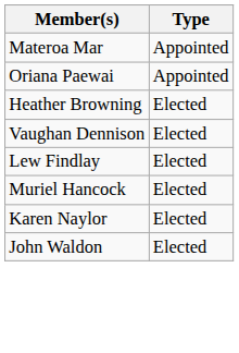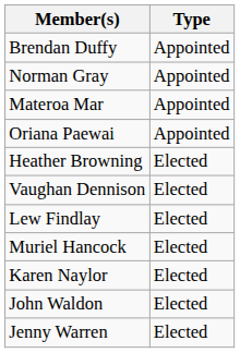 <table class="wikitable">
 <tr>
 <th>Member(s)</th>
 <th>Type</th>
+</tr>
+<tr>
+<td>Brendan Duffy</td>
+<td>Appointed</td>
+</tr>
+<tr>
+<td>Norman Gray</td>
+<td>Appointed</td>
 </tr>
 <tr>
 <td>Materoa Mar</td>
 <td>Appointed</td>
 </tr>
 <tr>
 <td>Oriana Paewai</td>
 <td>Appointed</td>
 </tr>
 <tr>
 <td>Heather Browning</td>
 <td>Elected</td>
 </tr>
 <tr>
 <td>Vaughan Dennison</td>
 <td>Elected</td>
 </tr>
 <tr>
 <td>Lew Findlay</td>
 <td>Elected</td>
 </tr>
 <tr>
 <td>Muriel Hancock</td>
 <td>Elected</td>
 </tr>
 <tr>
 <td>Karen Naylor</td>
 <td>Elected</td>
 </tr>
 <tr>
 <td>John Waldon</td>
 <td>Elected</td>
 </tr>
+<tr>
+<td>Jenny Warren</td>
+<td>Elected</td>
+</tr>
 </table>
